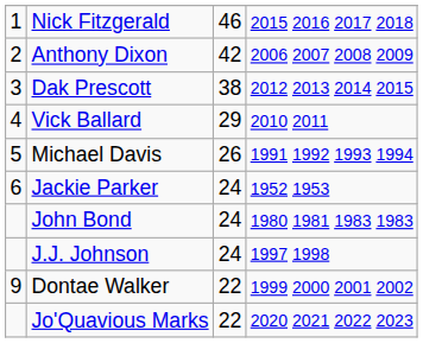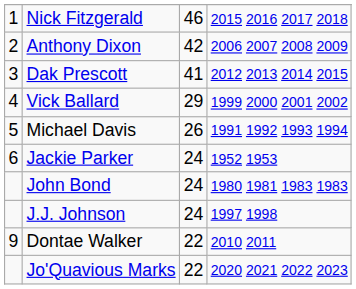 <table class="wikitable">
 <tr>
 </tr>
 <tr>
 <td>1</td>
 <td><a href='#'>Nick Fitzgerald</a></td>
 <td>46</td>
 <td style="font-size:80%;"><a href='#'>2015</a> <a href='#'>2016</a> <a href='#'>2017</a> <a href='#'>2018</a></td>
 </tr>
 <tr>
 <td>2</td>
 <td><a href='#'>Anthony Dixon</a></td>
 <td>42</td>
 <td style="font-size:80%;"><a href='#'>2006</a> <a href='#'>2007</a> <a href='#'>2008</a> <a href='#'>2009</a></td>
 </tr>
 <tr>
 <td>3</td>
 <td><a href='#'>Dak Prescott</a></td>
-<td>38</td>
+<td>41</td>
 <td style="font-size:80%;"><a href='#'>2012</a> <a href='#'>2013</a> <a href='#'>2014</a> <a href='#'>2015</a></td>
 </tr>
 <tr>
 <td>4</td>
 <td><a href='#'>Vick Ballard</a></td>
 <td>29</td>
-<td style="font-size:80%;"><a href='#'>2010</a> <a href='#'>2011</a></td>
+<td style="font-size:80%;"><a href='#'>1999</a> <a href='#'>2000</a> <a href='#'>2001</a> <a href='#'>2002</a></td>
 </tr>
 <tr>
 <td>5</td>
 <td>Michael Davis</td>
 <td>26</td>
 <td style="font-size:80%;"><a href='#'>1991</a> <a href='#'>1992</a> <a href='#'>1993</a> <a href='#'>1994</a></td>
 </tr>
 <tr>
 <td>6</td>
 <td><a href='#'>Jackie Parker</a></td>
 <td>24</td>
 <td style="font-size:80%;"><a href='#'>1952</a> <a href='#'>1953</a></td>
 </tr>
 <tr>
 <td></td>
 <td><a href='#'>John Bond</a></td>
 <td>24</td>
 <td style="font-size:80%;"><a href='#'>1980</a> <a href='#'>1981</a> <a href='#'>1983</a> <a href='#'>1983</a></td>
 </tr>
 <tr>
 <td></td>
 <td><a href='#'>J.J. Johnson</a></td>
 <td>24</td>
 <td style="font-size:80%;"><a href='#'>1997</a> <a href='#'>1998</a></td>
 </tr>
 <tr>
 <td>9</td>
 <td>Dontae Walker</td>
 <td>22</td>
-<td style="font-size:80%;"><a href='#'>1999</a> <a href='#'>2000</a> <a href='#'>2001</a> <a href='#'>2002</a></td>
+<td style="font-size:80%;"><a href='#'>2010</a> <a href='#'>2011</a></td>
 </tr>
 <tr>
 <td></td>
 <td><a href='#'>Jo'Quavious Marks</a></td>
 <td>22</td>
 <td style="font-size:80%;"><a href='#'>2020</a> <a href='#'>2021</a> <a href='#'>2022</a> <a href='#'>2023</a></td>
 </tr>
 </table>
